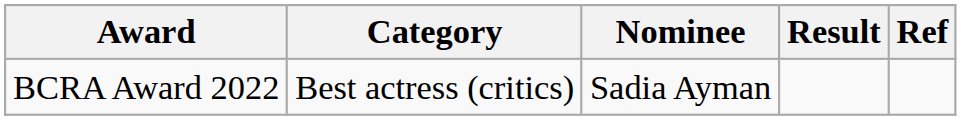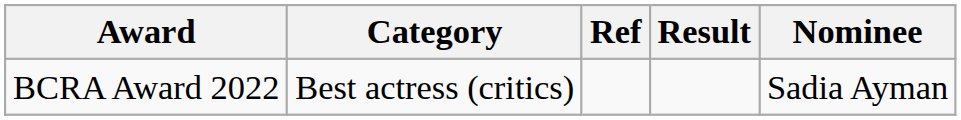 <table class="wikitable">
 <tr>
 <th>Award</th>
 <th>Category</th>
+<th>Ref</th>
+<th>Result</th>
 <th>Nominee</th>
-<th>Result</th>
-<th>Ref</th>
 </tr>
 <tr>
 <td>BCRA Award 2022</td>
 <td>Best actress (critics)</td>
-<td>Sadia Ayman</td>
 <td></td>
 <td></td>
+<td>Sadia Ayman</td>
 </tr>
 </table>
